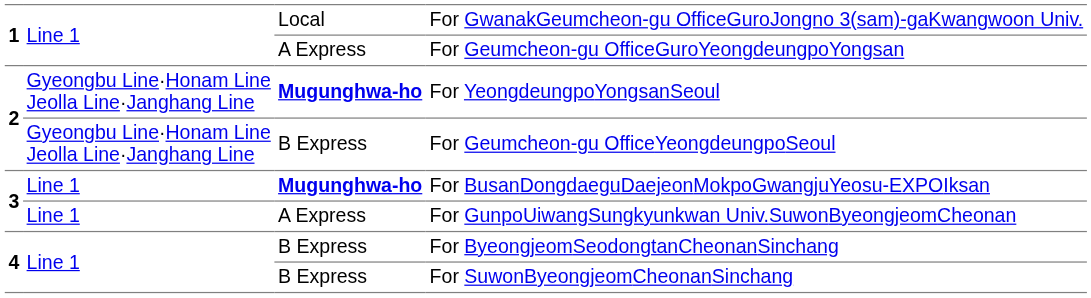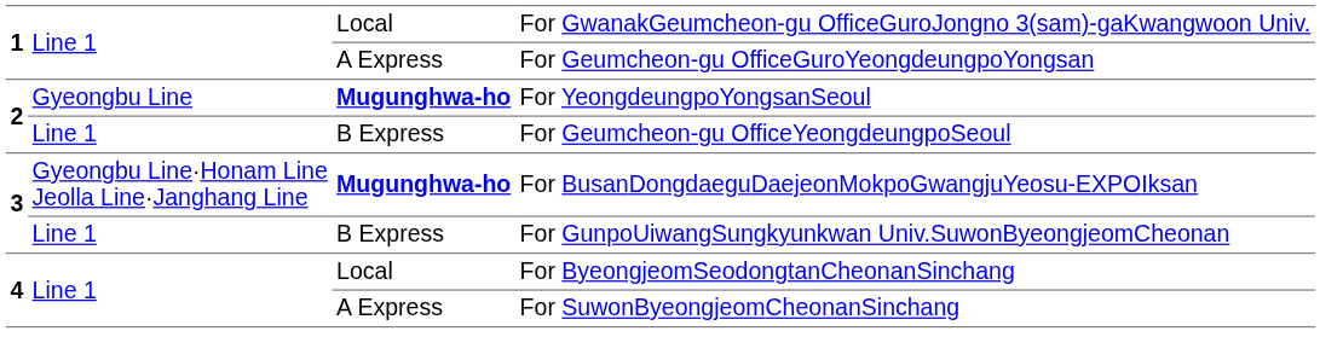 <table border="1" style="margin-left: 0.5em;" cellspacing="0" cellpadding="3" frame="hsides" rules="rows">
 <tr>
 <th rowspan="2">1</th>
 <td rowspan="2"> <a href='#'>Line 1</a></td>
 <td>Local</td>
 <td>For <a href='#'>Gwanak</a><a href='#'>Geumcheon-gu Office</a><a href='#'>Guro</a><a href='#'>Jongno 3(sam)-ga</a><a href='#'>Kwangwoon Univ.</a></td>
 </tr>
 <tr>
 <td>A Express</td>
 <td>For <a href='#'>Geumcheon-gu Office</a><a href='#'>Guro</a><a href='#'>Yeongdeungpo</a><a href='#'>Yongsan</a></td>
 </tr>
 <tr>
 <th rowspan="2">2</th>
-<td><a href='#'>Gyeongbu Line</a>·<a href='#'>Honam Line</a><br><a href='#'>Jeolla Line</a>·<a href='#'>Janghang Line</a></td>
+<td><a href='#'>Gyeongbu Line</a></td>
 <td><a href='#'><span><span><strong>Mugunghwa-ho</strong></span></span></a></td>
 <td>For <a href='#'>Yeongdeungpo</a><a href='#'>Yongsan</a><a href='#'>Seoul</a></td>
 </tr>
 <tr>
-<td><a href='#'>Gyeongbu Line</a>·<a href='#'>Honam Line</a><br><a href='#'>Jeolla Line</a>·<a href='#'>Janghang Line</a></td>
+<td> <a href='#'>Line 1</a></td>
 <td>B Express</td>
 <td>For <a href='#'>Geumcheon-gu Office</a><a href='#'>Yeongdeungpo</a><a href='#'>Seoul</a></td>
 </tr>
 <tr>
 <th rowspan="2">3</th>
-<td> <a href='#'>Line 1</a></td>
+<td><a href='#'>Gyeongbu Line</a>·<a href='#'>Honam Line</a><br><a href='#'>Jeolla Line</a>·<a href='#'>Janghang Line</a></td>
 <td><a href='#'><span><span><strong>Mugunghwa-ho</strong></span></span></a></td>
 <td>For <a href='#'>Busan</a><a href='#'>Dongdaegu</a><a href='#'>Daejeon</a><a href='#'>Mokpo</a><a href='#'>Gwangju</a><a href='#'>Yeosu-EXPO</a><a href='#'>Iksan</a></td>
 </tr>
 <tr>
 <td> <a href='#'>Line 1</a></td>
-<td>A Express</td>
+<td>B Express</td>
 <td>For <a href='#'>Gunpo</a><a href='#'>Uiwang</a><a href='#'>Sungkyunkwan Univ.</a><a href='#'>Suwon</a><a href='#'>Byeongjeom</a><a href='#'>Cheonan</a></td>
 </tr>
 <tr>
 <th rowspan="2">4</th>
 <td rowspan="2"> <a href='#'>Line 1</a></td>
-<td>B Express</td>
+<td>Local</td>
 <td>For <a href='#'>Byeongjeom</a><a href='#'>Seodongtan</a><a href='#'>Cheonan</a><a href='#'>Sinchang</a></td>
 </tr>
 <tr>
-<td>B Express</td>
+<td>A Express</td>
 <td>For <a href='#'>Suwon</a><a href='#'>Byeongjeom</a><a href='#'>Cheonan</a><a href='#'>Sinchang</a></td>
 </tr>
 </table>
